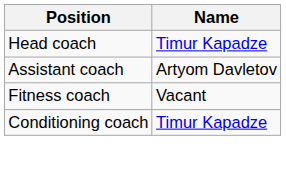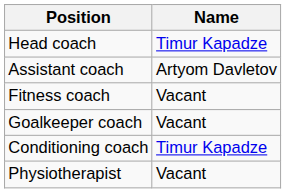 <table class="wikitable">
 <tr>
 <th>Position</th>
 <th>Name</th>
 </tr>
 <tr>
 <td style="text-align:left;">Head coach</td>
 <td style="text-align:left;"> <a href='#'>Timur Kapadze</a></td>
 </tr>
 <tr>
 <td style="text-align:left;">Assistant coach</td>
 <td style="text-align:left;"> Artyom Davletov</td>
 </tr>
 <tr>
 <td style="text-align:left;">Fitness coach</td>
 <td style="text-align:left;"> Vacant</td>
 </tr>
 <tr>
+<td style="text-align:left;">Goalkeeper coach</td>
+<td style="text-align:left;"> Vacant</td>
+</tr>
+<tr>
 <td style="text-align:left;">Conditioning coach</td>
 <td style="text-align:left;"> <a href='#'>Timur Kapadze</a></td>
 </tr>
+<tr>
+<td style="text-align:left;">Physiotherapist</td>
+<td style="text-align:left;"> Vacant</td>
+</tr>
 </table>
